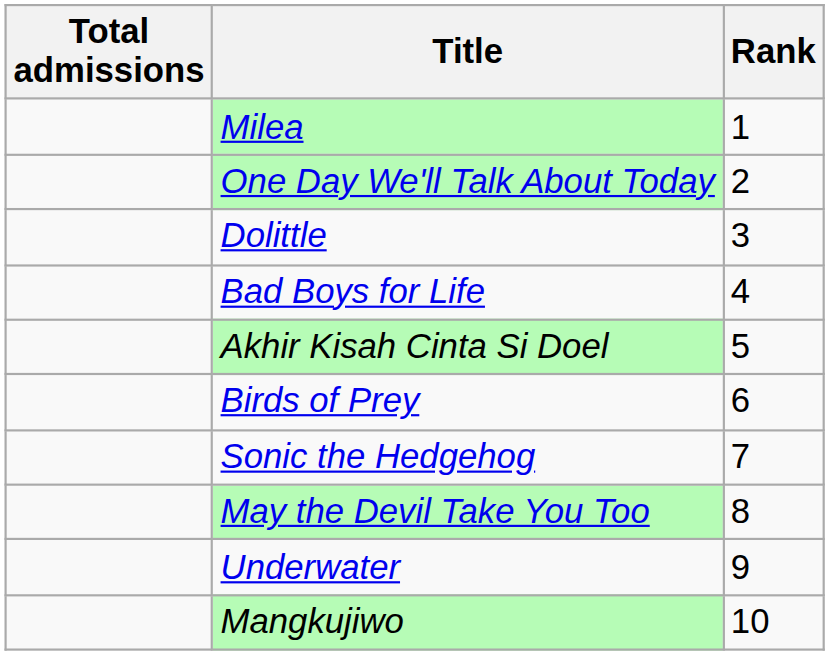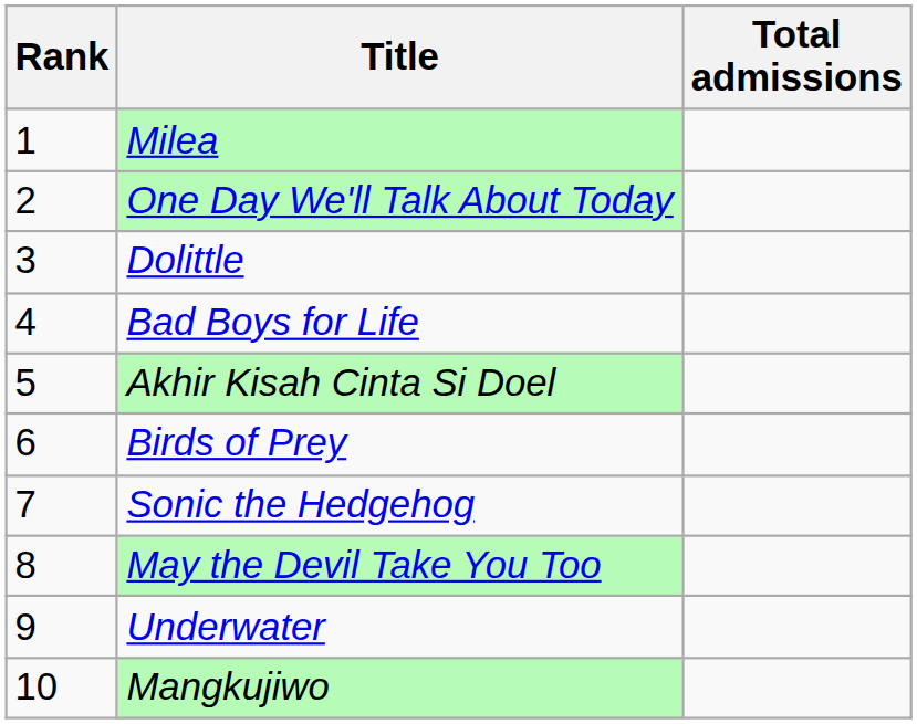 <table class="wikitable sortable" style="margin:auto; margin:auto;">
 <tr>
+<th>Rank</th>
+<th>Title</th>
 <th>Total<br>admissions</th>
-<th>Title</th>
-<th>Rank</th>
 </tr>
 <tr>
+<td>1</td>
+<td style="background:#b6fcb6;"><em><a href='#'>Milea</a></em></td>
 <td></td>
-<td style="background:#b6fcb6;"><em><a href='#'>Milea</a></em></td>
-<td>1</td>
 </tr>
 <tr>
+<td>2</td>
+<td style="background:#b6fcb6;"><em><a href='#'>One Day We'll Talk About Today</a></em></td>
 <td></td>
-<td style="background:#b6fcb6;"><em><a href='#'>One Day We'll Talk About Today</a></em></td>
-<td>2</td>
 </tr>
 <tr>
+<td>3</td>
+<td><em><a href='#'>Dolittle</a></em></td>
 <td></td>
-<td><em><a href='#'>Dolittle</a></em></td>
-<td>3</td>
 </tr>
 <tr>
+<td>4</td>
+<td><em><a href='#'>Bad Boys for Life</a></em></td>
 <td></td>
-<td><em><a href='#'>Bad Boys for Life</a></em></td>
-<td>4</td>
 </tr>
 <tr>
+<td>5</td>
+<td style="background:#b6fcb6;"><em>Akhir Kisah Cinta Si Doel</em></td>
 <td></td>
-<td style="background:#b6fcb6;"><em>Akhir Kisah Cinta Si Doel</em></td>
-<td>5</td>
 </tr>
 <tr>
+<td>6</td>
+<td><em><a href='#'>Birds of Prey</a></em></td>
 <td></td>
-<td><em><a href='#'>Birds of Prey</a></em></td>
-<td>6</td>
 </tr>
 <tr>
+<td>7</td>
+<td><em><a href='#'>Sonic the Hedgehog</a></em></td>
 <td></td>
-<td><em><a href='#'>Sonic the Hedgehog</a></em></td>
-<td>7</td>
 </tr>
 <tr>
+<td>8</td>
+<td style="background:#b6fcb6;"><em><a href='#'>May the Devil Take You Too</a></em></td>
 <td></td>
-<td style="background:#b6fcb6;"><em><a href='#'>May the Devil Take You Too</a></em></td>
-<td>8</td>
 </tr>
 <tr>
+<td>9</td>
+<td><em><a href='#'>Underwater</a></em></td>
 <td></td>
-<td><em><a href='#'>Underwater</a></em></td>
-<td>9</td>
 </tr>
 <tr>
+<td>10</td>
+<td style="background:#b6fcb6;"><em>Mangkujiwo</em></td>
 <td></td>
-<td style="background:#b6fcb6;"><em>Mangkujiwo</em></td>
-<td>10</td>
 </tr>
 </table>
